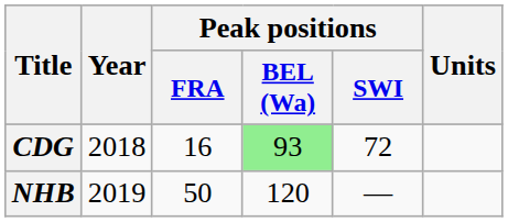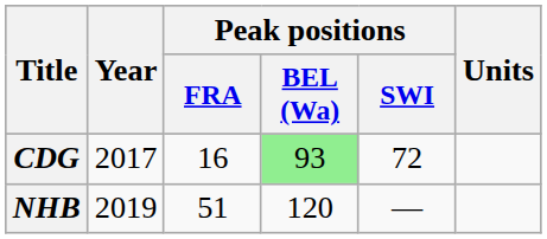 <table class="wikitable plainrowheaders" style="text-align:center">
 <tr>
 <th scope="col" rowspan="2">Title</th>
 <th scope="col" rowspan="2">Year</th>
 <th scope="col" colspan="3">Peak positions</th>
 <th rowspan="2">Units</th>
 </tr>
 <tr>
 <th scope="col" style="width:3em;font-size:90%;"><a href='#'>FRA</a><br></th>
 <th scope="col" style="width:3em;font-size:90%;"><a href='#'>BEL <br>(Wa)</a><br></th>
 <th scope="col" style="width:3em;font-size:90%;"><a href='#'>SWI</a><br></th>
 </tr>
 <tr>
 <th scope="row"><em>CDG</em></th>
-<td>2018</td>
+<td>2017</td>
 <td>16</td>
 <td style="background: lightgreen;">93</td>
 <td>72</td>
 <td></td>
 </tr>
 <tr>
 <th scope="row"><em>NHB</em></th>
 <td>2019</td>
-<td>50</td>
+<td>51</td>
 <td>120</td>
 <td>—</td>
 <td></td>
 </tr>
 </table>
